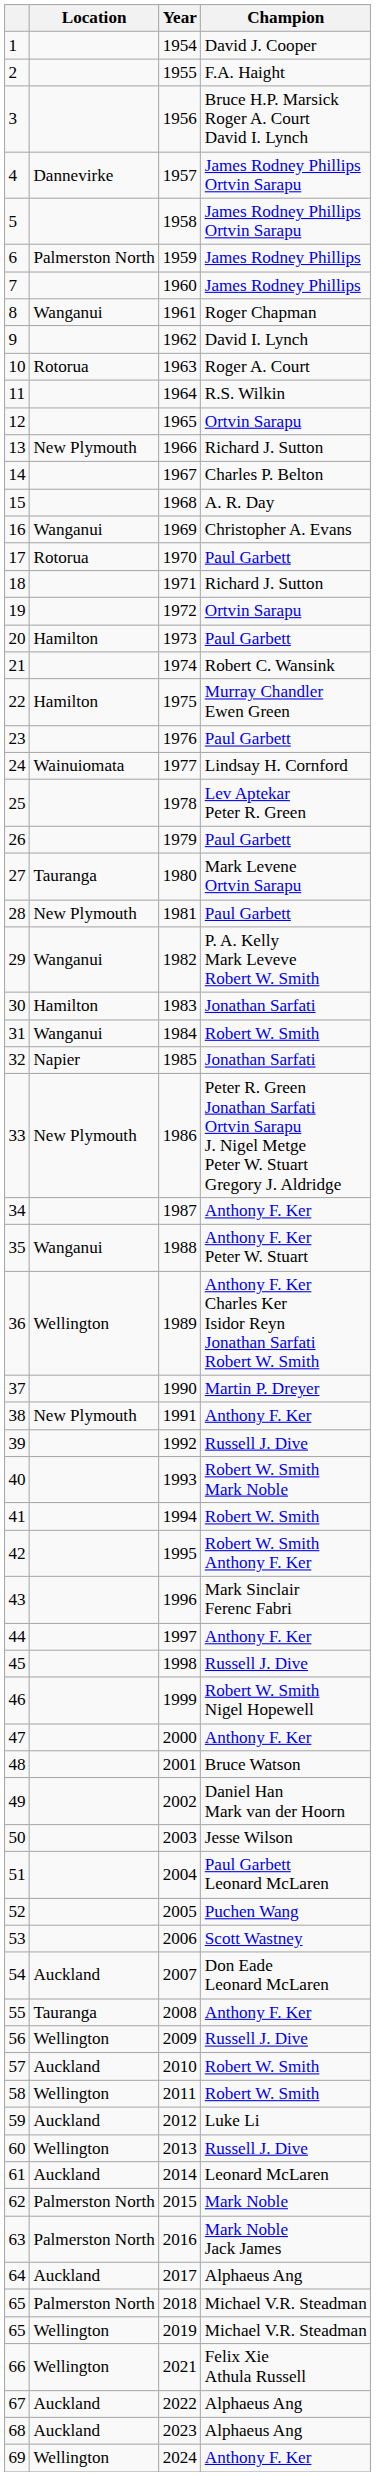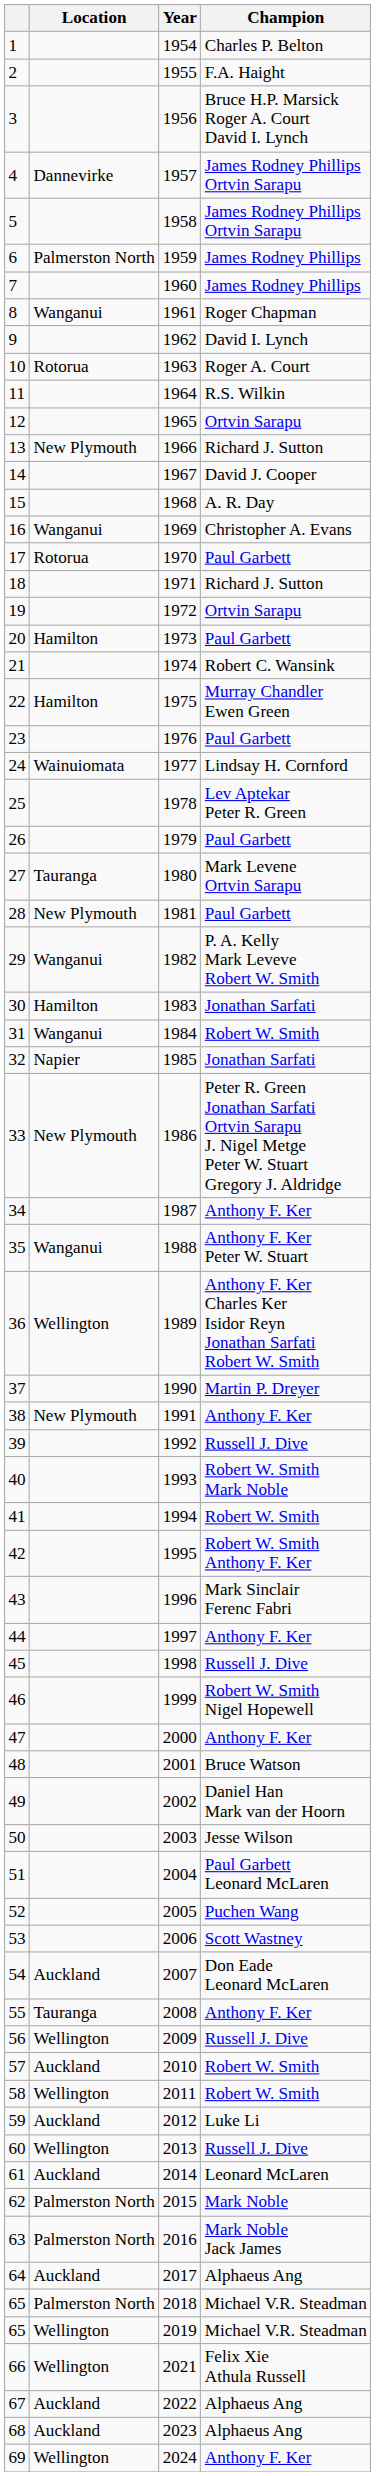 <table class="wikitable">
 <tr>
 <th></th>
 <th>Location</th>
 <th>Year</th>
 <th>Champion</th>
 </tr>
 <tr>
 <td>1</td>
 <td></td>
 <td>1954</td>
-<td>David J. Cooper</td>
+<td>Charles P. Belton</td>
 </tr>
 <tr>
 <td>2</td>
 <td></td>
 <td>1955</td>
 <td>F.A. Haight</td>
 </tr>
 <tr>
 <td>3</td>
 <td></td>
 <td>1956</td>
 <td>Bruce H.P. Marsick<br>Roger A. Court<br> David I. Lynch</td>
 </tr>
 <tr>
 <td>4</td>
 <td>Dannevirke</td>
 <td>1957</td>
 <td><a href='#'>James Rodney Phillips</a><br><a href='#'>Ortvin Sarapu</a></td>
 </tr>
 <tr>
 <td>5</td>
 <td></td>
 <td>1958</td>
 <td><a href='#'>James Rodney Phillips</a><br><a href='#'>Ortvin Sarapu</a></td>
 </tr>
 <tr>
 <td>6</td>
 <td>Palmerston North</td>
 <td>1959</td>
 <td><a href='#'>James Rodney Phillips</a></td>
 </tr>
 <tr>
 <td>7</td>
 <td></td>
 <td>1960</td>
 <td><a href='#'>James Rodney Phillips</a></td>
 </tr>
 <tr>
 <td>8</td>
 <td>Wanganui</td>
 <td>1961</td>
 <td>Roger Chapman</td>
 </tr>
 <tr>
 <td>9</td>
 <td></td>
 <td>1962</td>
 <td>David I. Lynch</td>
 </tr>
 <tr>
 <td>10</td>
 <td>Rotorua</td>
 <td>1963</td>
 <td>Roger A. Court</td>
 </tr>
 <tr>
 <td>11</td>
 <td></td>
 <td>1964</td>
 <td>R.S. Wilkin</td>
 </tr>
 <tr>
 <td>12</td>
 <td></td>
 <td>1965</td>
 <td><a href='#'>Ortvin Sarapu</a></td>
 </tr>
 <tr>
 <td>13</td>
 <td>New Plymouth</td>
 <td>1966</td>
 <td>Richard J. Sutton</td>
 </tr>
 <tr>
 <td>14</td>
 <td></td>
 <td>1967</td>
-<td>Charles P. Belton</td>
+<td>David J. Cooper</td>
 </tr>
 <tr>
 <td>15</td>
 <td></td>
 <td>1968</td>
 <td>A. R. Day</td>
 </tr>
 <tr>
 <td>16</td>
 <td>Wanganui</td>
 <td>1969</td>
 <td>Christopher A. Evans</td>
 </tr>
 <tr>
 <td>17</td>
 <td>Rotorua</td>
 <td>1970</td>
 <td><a href='#'>Paul Garbett</a></td>
 </tr>
 <tr>
 <td>18</td>
 <td></td>
 <td>1971</td>
 <td>Richard J. Sutton</td>
 </tr>
 <tr>
 <td>19</td>
 <td></td>
 <td>1972</td>
 <td><a href='#'>Ortvin Sarapu</a></td>
 </tr>
 <tr>
 <td>20</td>
 <td>Hamilton</td>
 <td>1973</td>
 <td><a href='#'>Paul Garbett</a></td>
 </tr>
 <tr>
 <td>21</td>
 <td></td>
 <td>1974</td>
 <td>Robert C. Wansink</td>
 </tr>
 <tr>
 <td>22</td>
 <td>Hamilton</td>
 <td>1975</td>
 <td><a href='#'>Murray Chandler</a><br> Ewen Green</td>
 </tr>
 <tr>
 <td>23</td>
 <td></td>
 <td>1976</td>
 <td><a href='#'>Paul Garbett</a></td>
 </tr>
 <tr>
 <td>24</td>
 <td>Wainuiomata</td>
 <td>1977</td>
 <td>Lindsay H. Cornford</td>
 </tr>
 <tr>
 <td>25</td>
 <td></td>
 <td>1978</td>
 <td><a href='#'>Lev Aptekar</a><br> Peter R. Green</td>
 </tr>
 <tr>
 <td>26</td>
 <td></td>
 <td>1979</td>
 <td><a href='#'>Paul Garbett</a></td>
 </tr>
 <tr>
 <td>27</td>
 <td>Tauranga</td>
 <td>1980</td>
 <td>Mark Levene<br><a href='#'>Ortvin Sarapu</a></td>
 </tr>
 <tr>
 <td>28</td>
 <td>New Plymouth</td>
 <td>1981</td>
 <td><a href='#'>Paul Garbett</a></td>
 </tr>
 <tr>
 <td>29</td>
 <td>Wanganui</td>
 <td>1982</td>
 <td>P. A. Kelly<br>Mark Leveve<br><a href='#'>Robert W. Smith</a></td>
 </tr>
 <tr>
 <td>30</td>
 <td>Hamilton</td>
 <td>1983</td>
 <td><a href='#'>Jonathan Sarfati</a></td>
 </tr>
 <tr>
 <td>31</td>
 <td>Wanganui</td>
 <td>1984</td>
 <td><a href='#'>Robert W. Smith</a></td>
 </tr>
 <tr>
 <td>32</td>
 <td>Napier</td>
 <td>1985</td>
 <td><a href='#'>Jonathan Sarfati</a></td>
 </tr>
 <tr>
 <td>33</td>
 <td>New Plymouth</td>
 <td>1986</td>
 <td>Peter R. Green<br><a href='#'>Jonathan Sarfati</a><br><a href='#'>Ortvin Sarapu</a><br>J. Nigel Metge<br>Peter W. Stuart<br>Gregory J. Aldridge</td>
 </tr>
 <tr>
 <td>34</td>
 <td></td>
 <td>1987</td>
 <td><a href='#'>Anthony F. Ker</a></td>
 </tr>
 <tr>
 <td>35</td>
 <td>Wanganui</td>
 <td>1988</td>
 <td><a href='#'>Anthony F. Ker</a><br>Peter W. Stuart</td>
 </tr>
 <tr>
 <td>36</td>
 <td>Wellington</td>
 <td>1989</td>
 <td><a href='#'>Anthony F. Ker</a><br>Charles Ker<br>Isidor Reyn<br><a href='#'>Jonathan Sarfati</a><br><a href='#'>Robert W. Smith</a></td>
 </tr>
 <tr>
 <td>37</td>
 <td></td>
 <td>1990</td>
 <td><a href='#'>Martin P. Dreyer</a></td>
 </tr>
 <tr>
 <td>38</td>
 <td>New Plymouth</td>
 <td>1991</td>
 <td><a href='#'>Anthony F. Ker</a></td>
 </tr>
 <tr>
 <td>39</td>
 <td></td>
 <td>1992</td>
 <td><a href='#'>Russell J. Dive</a></td>
 </tr>
 <tr>
 <td>40</td>
 <td></td>
 <td>1993</td>
 <td><a href='#'>Robert W. Smith</a><br><a href='#'>Mark Noble</a></td>
 </tr>
 <tr>
 <td>41</td>
 <td></td>
 <td>1994</td>
 <td><a href='#'>Robert W. Smith</a></td>
 </tr>
 <tr>
 <td>42</td>
 <td></td>
 <td>1995</td>
 <td><a href='#'>Robert W. Smith</a><br><a href='#'>Anthony F. Ker</a></td>
 </tr>
 <tr>
 <td>43</td>
 <td></td>
 <td>1996</td>
 <td>Mark Sinclair<br>Ferenc Fabri</td>
 </tr>
 <tr>
 <td>44</td>
 <td></td>
 <td>1997</td>
 <td><a href='#'>Anthony F. Ker</a></td>
 </tr>
 <tr>
 <td>45</td>
 <td></td>
 <td>1998</td>
 <td><a href='#'>Russell J. Dive</a></td>
 </tr>
 <tr>
 <td>46</td>
 <td></td>
 <td>1999</td>
 <td><a href='#'>Robert W. Smith</a><br>Nigel Hopewell</td>
 </tr>
 <tr>
 <td>47</td>
 <td></td>
 <td>2000</td>
 <td><a href='#'>Anthony F. Ker</a></td>
 </tr>
 <tr>
 <td>48</td>
 <td></td>
 <td>2001</td>
 <td>Bruce Watson</td>
 </tr>
 <tr>
 <td>49</td>
 <td></td>
 <td>2002</td>
 <td>Daniel Han<br>Mark van der Hoorn</td>
 </tr>
 <tr>
 <td>50</td>
 <td></td>
 <td>2003</td>
 <td>Jesse Wilson</td>
 </tr>
 <tr>
 <td>51</td>
 <td></td>
 <td>2004</td>
 <td><a href='#'>Paul Garbett</a><br>Leonard McLaren</td>
 </tr>
 <tr>
 <td>52</td>
 <td></td>
 <td>2005</td>
 <td><a href='#'>Puchen Wang</a></td>
 </tr>
 <tr>
 <td>53</td>
 <td></td>
 <td>2006</td>
 <td><a href='#'>Scott Wastney</a></td>
 </tr>
 <tr>
 <td>54</td>
 <td>Auckland</td>
 <td>2007</td>
 <td>Don Eade<br>Leonard McLaren</td>
 </tr>
 <tr>
 <td>55</td>
 <td>Tauranga</td>
 <td>2008</td>
 <td><a href='#'>Anthony F. Ker</a></td>
 </tr>
 <tr>
 <td>56</td>
 <td>Wellington</td>
 <td>2009</td>
 <td><a href='#'>Russell J. Dive</a></td>
 </tr>
 <tr>
 <td>57</td>
 <td>Auckland</td>
 <td>2010</td>
 <td><a href='#'>Robert W. Smith</a></td>
 </tr>
 <tr>
 <td>58</td>
 <td>Wellington</td>
 <td>2011</td>
 <td><a href='#'>Robert W. Smith</a></td>
 </tr>
 <tr>
 <td>59</td>
 <td>Auckland</td>
 <td>2012</td>
 <td>Luke Li</td>
 </tr>
 <tr>
 <td>60</td>
 <td>Wellington</td>
 <td>2013</td>
 <td><a href='#'>Russell J. Dive</a></td>
 </tr>
 <tr>
 <td>61</td>
 <td>Auckland</td>
 <td>2014</td>
 <td>Leonard McLaren</td>
 </tr>
 <tr>
 <td>62</td>
 <td>Palmerston North</td>
 <td>2015</td>
 <td><a href='#'>Mark Noble</a></td>
 </tr>
 <tr>
 <td>63</td>
 <td>Palmerston North</td>
 <td>2016</td>
 <td><a href='#'>Mark Noble</a><br>Jack James</td>
 </tr>
 <tr>
 <td>64</td>
 <td>Auckland</td>
 <td>2017</td>
 <td>Alphaeus Ang</td>
 </tr>
 <tr>
 <td>65</td>
 <td>Palmerston North</td>
 <td>2018</td>
 <td>Michael V.R. Steadman</td>
 </tr>
 <tr>
 <td>65</td>
 <td>Wellington</td>
 <td>2019</td>
 <td>Michael V.R. Steadman</td>
 </tr>
 <tr>
 <td>66</td>
 <td>Wellington</td>
 <td>2021</td>
 <td>Felix Xie<br>Athula Russell</td>
 </tr>
 <tr>
 <td>67</td>
 <td>Auckland</td>
 <td>2022</td>
 <td>Alphaeus Ang</td>
 </tr>
 <tr>
 <td>68</td>
 <td>Auckland</td>
 <td>2023</td>
 <td>Alphaeus Ang</td>
 </tr>
 <tr>
 <td>69</td>
 <td>Wellington</td>
 <td>2024</td>
 <td><a href='#'>Anthony F. Ker</a></td>
 </tr>
 </table>
